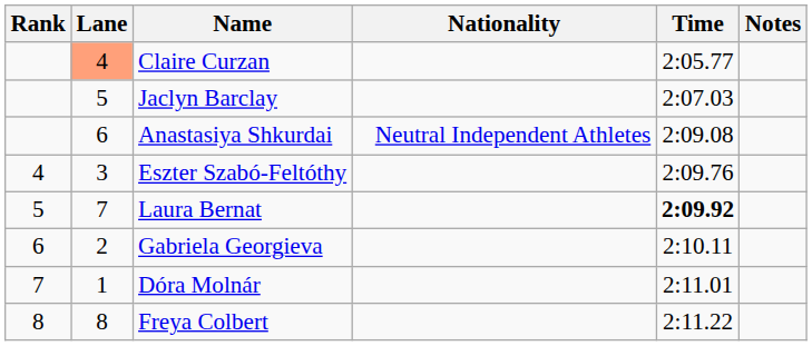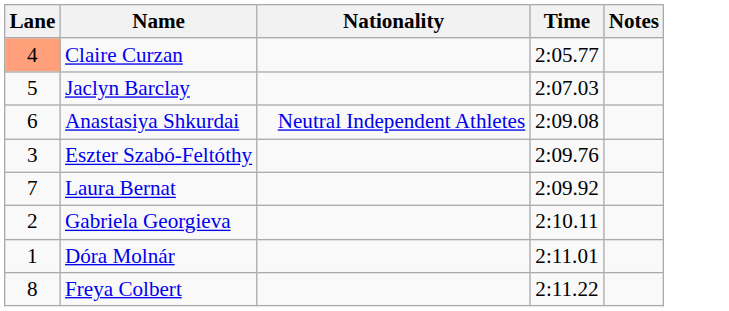 <table class="wikitable sortable" style="text-align:center">
 <tr>
-<th>Rank</th>
 <th>Lane</th>
 <th>Name</th>
 <th>Nationality</th>
 <th>Time</th>
 <th>Notes</th>
 </tr>
 <tr>
-<td></td>
 <td style="background: lightsalmon;">4</td>
 <td align=left><a href='#'>Claire Curzan</a></td>
 <td align=left></td>
 <td>2:05.77</td>
 <td></td>
 </tr>
 <tr>
-<td></td>
 <td>5</td>
 <td align=left><a href='#'>Jaclyn Barclay</a></td>
 <td align=left></td>
 <td>2:07.03</td>
 <td></td>
 </tr>
 <tr>
-<td></td>
 <td>6</td>
 <td align=left><a href='#'>Anastasiya Shkurdai</a></td>
 <td align=left>   <a href='#'>Neutral Independent Athletes</a></td>
 <td>2:09.08</td>
 <td></td>
 </tr>
 <tr>
-<td>4</td>
 <td>3</td>
 <td align=left><a href='#'>Eszter Szabó-Feltóthy</a></td>
 <td align=left></td>
 <td>2:09.76</td>
 <td></td>
 </tr>
 <tr>
-<td>5</td>
 <td>7</td>
 <td align=left><a href='#'>Laura Bernat</a></td>
 <td align=left></td>
-<td><strong>2:09.92</strong></td>
+<td>2:09.92</td>
 <td></td>
 </tr>
 <tr>
-<td>6</td>
 <td>2</td>
 <td align=left><a href='#'>Gabriela Georgieva</a></td>
 <td align=left></td>
 <td>2:10.11</td>
 <td></td>
 </tr>
 <tr>
-<td>7</td>
 <td>1</td>
 <td align=left><a href='#'>Dóra Molnár</a></td>
 <td align=left></td>
 <td>2:11.01</td>
 <td></td>
 </tr>
 <tr>
 <td>8</td>
-<td>8</td>
 <td align=left><a href='#'>Freya Colbert</a></td>
 <td align=left></td>
 <td>2:11.22</td>
 <td></td>
 </tr>
 </table>
